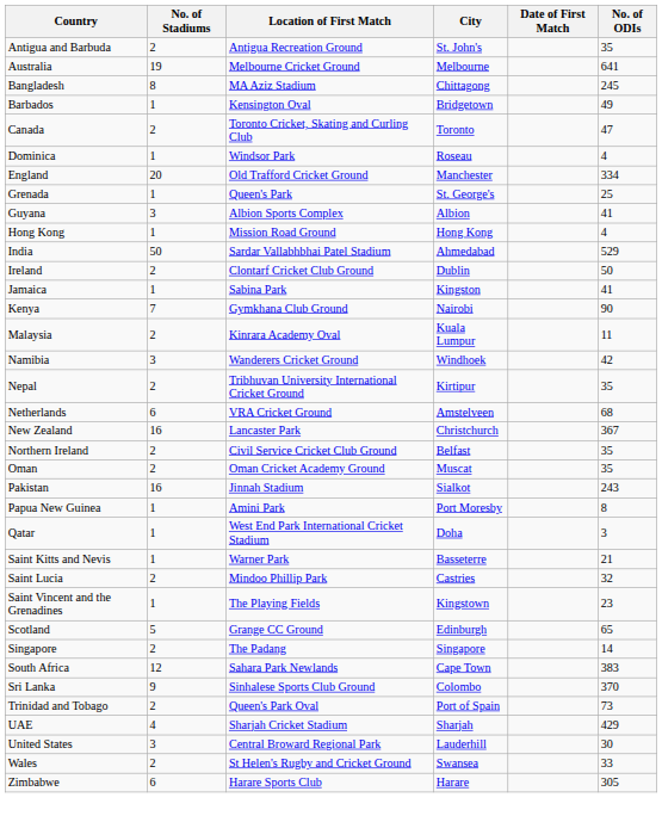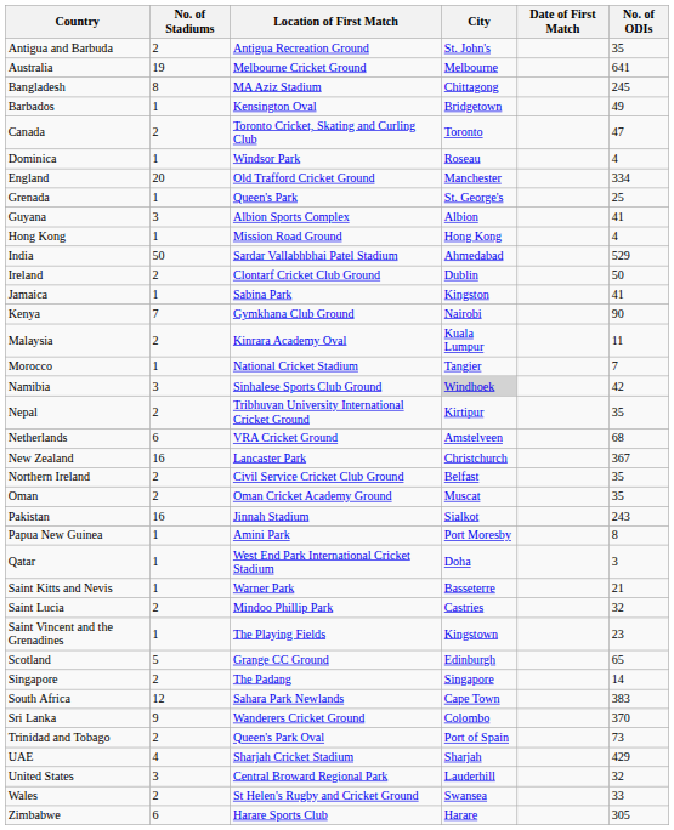 <table class="wikitable sortable" style="text-align:centre">
 <tr>
 <th>Country</th>
 <th>No. of Stadiums</th>
 <th>Location of First Match</th>
 <th>City</th>
 <th>Date of First Match</th>
 <th>No. of ODIs</th>
 </tr>
 <tr>
 <td> Antigua and Barbuda</td>
 <td>2</td>
 <td><a href='#'>Antigua Recreation Ground</a></td>
 <td><a href='#'>St. John's</a></td>
 <td></td>
 <td>35</td>
 </tr>
 <tr>
 <td> Australia</td>
 <td>19</td>
 <td><a href='#'>Melbourne Cricket Ground</a></td>
 <td><a href='#'>Melbourne</a></td>
 <td></td>
 <td>641</td>
 </tr>
 <tr>
 <td> Bangladesh</td>
 <td>8</td>
 <td><a href='#'>MA Aziz Stadium</a></td>
 <td><a href='#'>Chittagong</a></td>
 <td></td>
 <td>245</td>
 </tr>
 <tr>
 <td> Barbados</td>
 <td>1</td>
 <td><a href='#'>Kensington Oval</a></td>
 <td><a href='#'>Bridgetown</a></td>
 <td></td>
 <td>49</td>
 </tr>
 <tr>
 <td> Canada</td>
 <td>2</td>
 <td><a href='#'>Toronto Cricket, Skating and Curling Club</a></td>
 <td><a href='#'>Toronto</a></td>
 <td></td>
 <td>47</td>
 </tr>
 <tr>
 <td> Dominica</td>
 <td>1</td>
 <td><a href='#'>Windsor Park</a></td>
 <td><a href='#'>Roseau</a></td>
 <td></td>
 <td>4</td>
 </tr>
 <tr>
 <td> England</td>
 <td>20</td>
 <td><a href='#'>Old Trafford Cricket Ground</a></td>
 <td><a href='#'>Manchester</a></td>
 <td></td>
 <td>334</td>
 </tr>
 <tr>
 <td> Grenada</td>
 <td>1</td>
 <td><a href='#'>Queen's Park</a></td>
 <td><a href='#'>St. George's</a></td>
 <td></td>
 <td>25</td>
 </tr>
 <tr>
 <td> Guyana</td>
 <td>3</td>
 <td><a href='#'>Albion Sports Complex</a></td>
 <td><a href='#'>Albion</a></td>
 <td></td>
 <td>41</td>
 </tr>
 <tr>
 <td> Hong Kong</td>
 <td>1</td>
 <td><a href='#'>Mission Road Ground</a></td>
 <td><a href='#'>Hong Kong</a></td>
 <td></td>
 <td>4</td>
 </tr>
 <tr>
 <td> India</td>
 <td>50</td>
 <td><a href='#'>Sardar Vallabhbhai Patel Stadium</a></td>
 <td><a href='#'>Ahmedabad</a></td>
 <td></td>
 <td>529</td>
 </tr>
 <tr>
 <td> Ireland</td>
 <td>2</td>
 <td><a href='#'>Clontarf Cricket Club Ground</a></td>
 <td><a href='#'>Dublin</a></td>
 <td></td>
 <td>50</td>
 </tr>
 <tr>
 <td> Jamaica</td>
 <td>1</td>
 <td><a href='#'>Sabina Park</a></td>
 <td><a href='#'>Kingston</a></td>
 <td></td>
 <td>41</td>
 </tr>
 <tr>
 <td> Kenya</td>
 <td>7</td>
 <td><a href='#'>Gymkhana Club Ground</a></td>
 <td><a href='#'>Nairobi</a></td>
 <td></td>
 <td>90</td>
 </tr>
 <tr>
 <td> Malaysia</td>
 <td>2</td>
 <td><a href='#'>Kinrara Academy Oval</a></td>
 <td><a href='#'>Kuala Lumpur</a></td>
 <td></td>
 <td>11</td>
 </tr>
 <tr>
+<td> Morocco</td>
+<td>1</td>
+<td><a href='#'>National Cricket Stadium</a></td>
+<td><a href='#'>Tangier</a></td>
+<td></td>
+<td>7</td>
+</tr>
+<tr>
 <td> Namibia</td>
 <td>3</td>
-<td><a href='#'>Wanderers Cricket Ground</a></td>
-<td><a href='#'>Windhoek</a></td>
+<td><a href='#'>Sinhalese Sports Club Ground</a></td>
+<td style="background: lightgrey;"><a href='#'>Windhoek</a></td>
 <td></td>
 <td>42</td>
 </tr>
 <tr>
 <td> Nepal</td>
 <td>2</td>
 <td><a href='#'>Tribhuvan University International Cricket Ground</a></td>
 <td><a href='#'>Kirtipur</a></td>
 <td></td>
 <td>35</td>
 </tr>
 <tr>
 <td> Netherlands</td>
 <td>6</td>
 <td><a href='#'>VRA Cricket Ground</a></td>
 <td><a href='#'>Amstelveen</a></td>
 <td></td>
 <td>68</td>
 </tr>
 <tr>
 <td> New Zealand</td>
 <td>16</td>
 <td><a href='#'>Lancaster Park</a></td>
 <td><a href='#'>Christchurch</a></td>
 <td></td>
 <td>367</td>
 </tr>
 <tr>
 <td> Northern Ireland</td>
 <td>2</td>
 <td><a href='#'>Civil Service Cricket Club Ground</a></td>
 <td><a href='#'>Belfast</a></td>
 <td></td>
 <td>35</td>
 </tr>
 <tr>
 <td> Oman</td>
 <td>2</td>
 <td><a href='#'>Oman Cricket Academy Ground</a></td>
 <td><a href='#'>Muscat</a></td>
 <td></td>
 <td>35</td>
 </tr>
 <tr>
 <td> Pakistan</td>
 <td>16</td>
 <td><a href='#'>Jinnah Stadium</a></td>
 <td><a href='#'>Sialkot</a></td>
 <td></td>
 <td>243</td>
 </tr>
 <tr>
 <td> Papua New Guinea</td>
 <td>1</td>
 <td><a href='#'>Amini Park</a></td>
 <td><a href='#'>Port Moresby</a></td>
 <td></td>
 <td>8</td>
 </tr>
 <tr>
 <td> Qatar</td>
 <td>1</td>
 <td><a href='#'>West End Park International Cricket Stadium</a></td>
 <td><a href='#'>Doha</a></td>
 <td></td>
 <td>3</td>
 </tr>
 <tr>
 <td> Saint Kitts and Nevis</td>
 <td>1</td>
 <td><a href='#'>Warner Park</a></td>
 <td><a href='#'>Basseterre</a></td>
 <td></td>
 <td>21</td>
 </tr>
 <tr>
 <td> Saint Lucia</td>
 <td>2</td>
 <td><a href='#'>Mindoo Phillip Park</a></td>
 <td><a href='#'>Castries</a></td>
 <td></td>
 <td>32</td>
 </tr>
 <tr>
 <td> Saint Vincent and the Grenadines</td>
 <td>1</td>
 <td><a href='#'>The Playing Fields</a></td>
 <td><a href='#'>Kingstown</a></td>
 <td></td>
 <td>23</td>
 </tr>
 <tr>
 <td> Scotland</td>
 <td>5</td>
 <td><a href='#'>Grange CC Ground</a></td>
 <td><a href='#'>Edinburgh</a></td>
 <td></td>
 <td>65</td>
 </tr>
 <tr>
 <td> Singapore</td>
 <td>2</td>
 <td><a href='#'>The Padang</a></td>
 <td><a href='#'>Singapore</a></td>
 <td></td>
 <td>14</td>
 </tr>
 <tr>
 <td> South Africa</td>
 <td>12</td>
 <td><a href='#'>Sahara Park Newlands</a></td>
 <td><a href='#'>Cape Town</a></td>
 <td></td>
 <td>383</td>
 </tr>
 <tr>
 <td> Sri Lanka</td>
 <td>9</td>
-<td><a href='#'>Sinhalese Sports Club Ground</a></td>
+<td><a href='#'>Wanderers Cricket Ground</a></td>
 <td><a href='#'>Colombo</a></td>
 <td></td>
 <td>370</td>
 </tr>
 <tr>
 <td> Trinidad and Tobago</td>
 <td>2</td>
 <td><a href='#'>Queen's Park Oval</a></td>
 <td><a href='#'>Port of Spain</a></td>
 <td></td>
 <td>73</td>
 </tr>
 <tr>
 <td> UAE</td>
 <td>4</td>
 <td><a href='#'>Sharjah Cricket Stadium</a></td>
 <td><a href='#'>Sharjah</a></td>
 <td></td>
 <td>429</td>
 </tr>
 <tr>
 <td> United States</td>
 <td>3</td>
 <td><a href='#'>Central Broward Regional Park</a></td>
 <td><a href='#'>Lauderhill</a></td>
 <td></td>
-<td>30</td>
+<td>32</td>
 </tr>
 <tr>
 <td> Wales</td>
 <td>2</td>
 <td><a href='#'>St Helen's Rugby and Cricket Ground</a></td>
 <td><a href='#'>Swansea</a></td>
 <td></td>
 <td>33</td>
 </tr>
 <tr>
 <td> Zimbabwe</td>
 <td>6</td>
 <td><a href='#'>Harare Sports Club</a></td>
 <td><a href='#'>Harare</a></td>
 <td></td>
 <td>305</td>
 </tr>
 </table>
